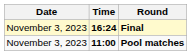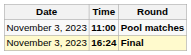 <table class="wikitable">
 <tr>
 <th>Date</th>
 <th>Time</th>
 <th>Round</th>
 </tr>
+<tr>
+<td>November 3, 2023</td>
+<td><strong>11:00</strong></td>
+<td><strong>Pool matches</strong></td>
+</tr>
 <tr style=background:lemonchiffon>
 <td>November 3, 2023</td>
 <td><strong>16:24</strong></td>
 <td><strong>Final</strong></td>
 </tr>
-<tr>
-<td>November 3, 2023</td>
-<td><strong>11:00</strong></td>
-<td><strong>Pool matches</strong></td>
-</tr>
 </table>
